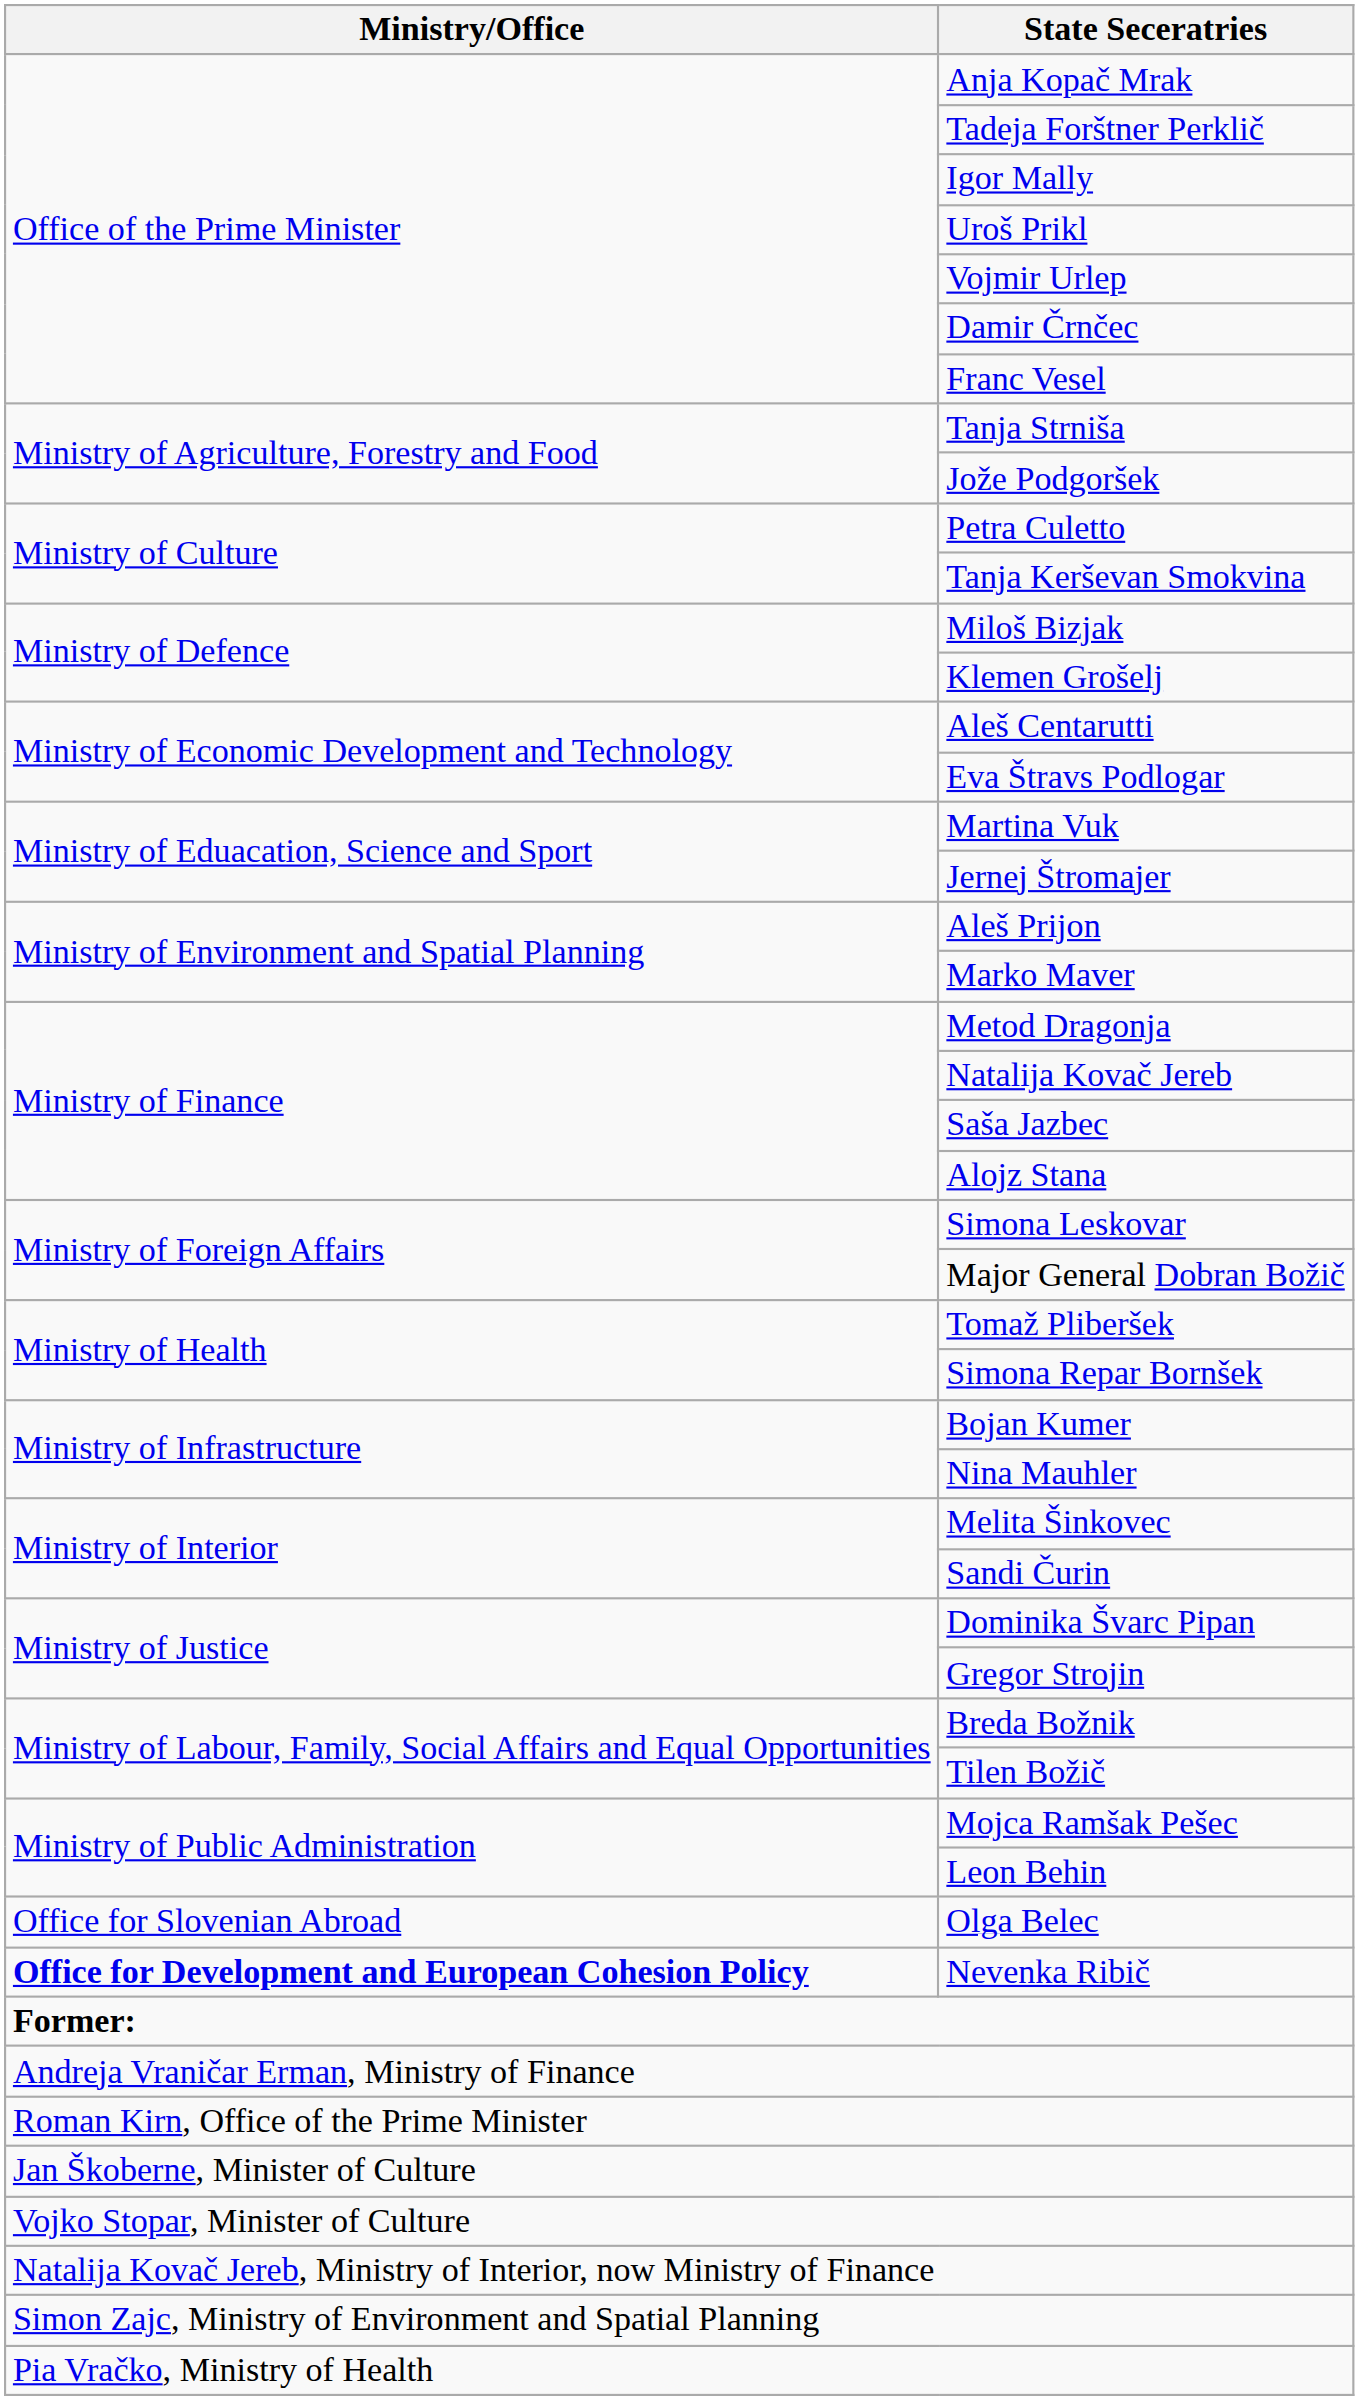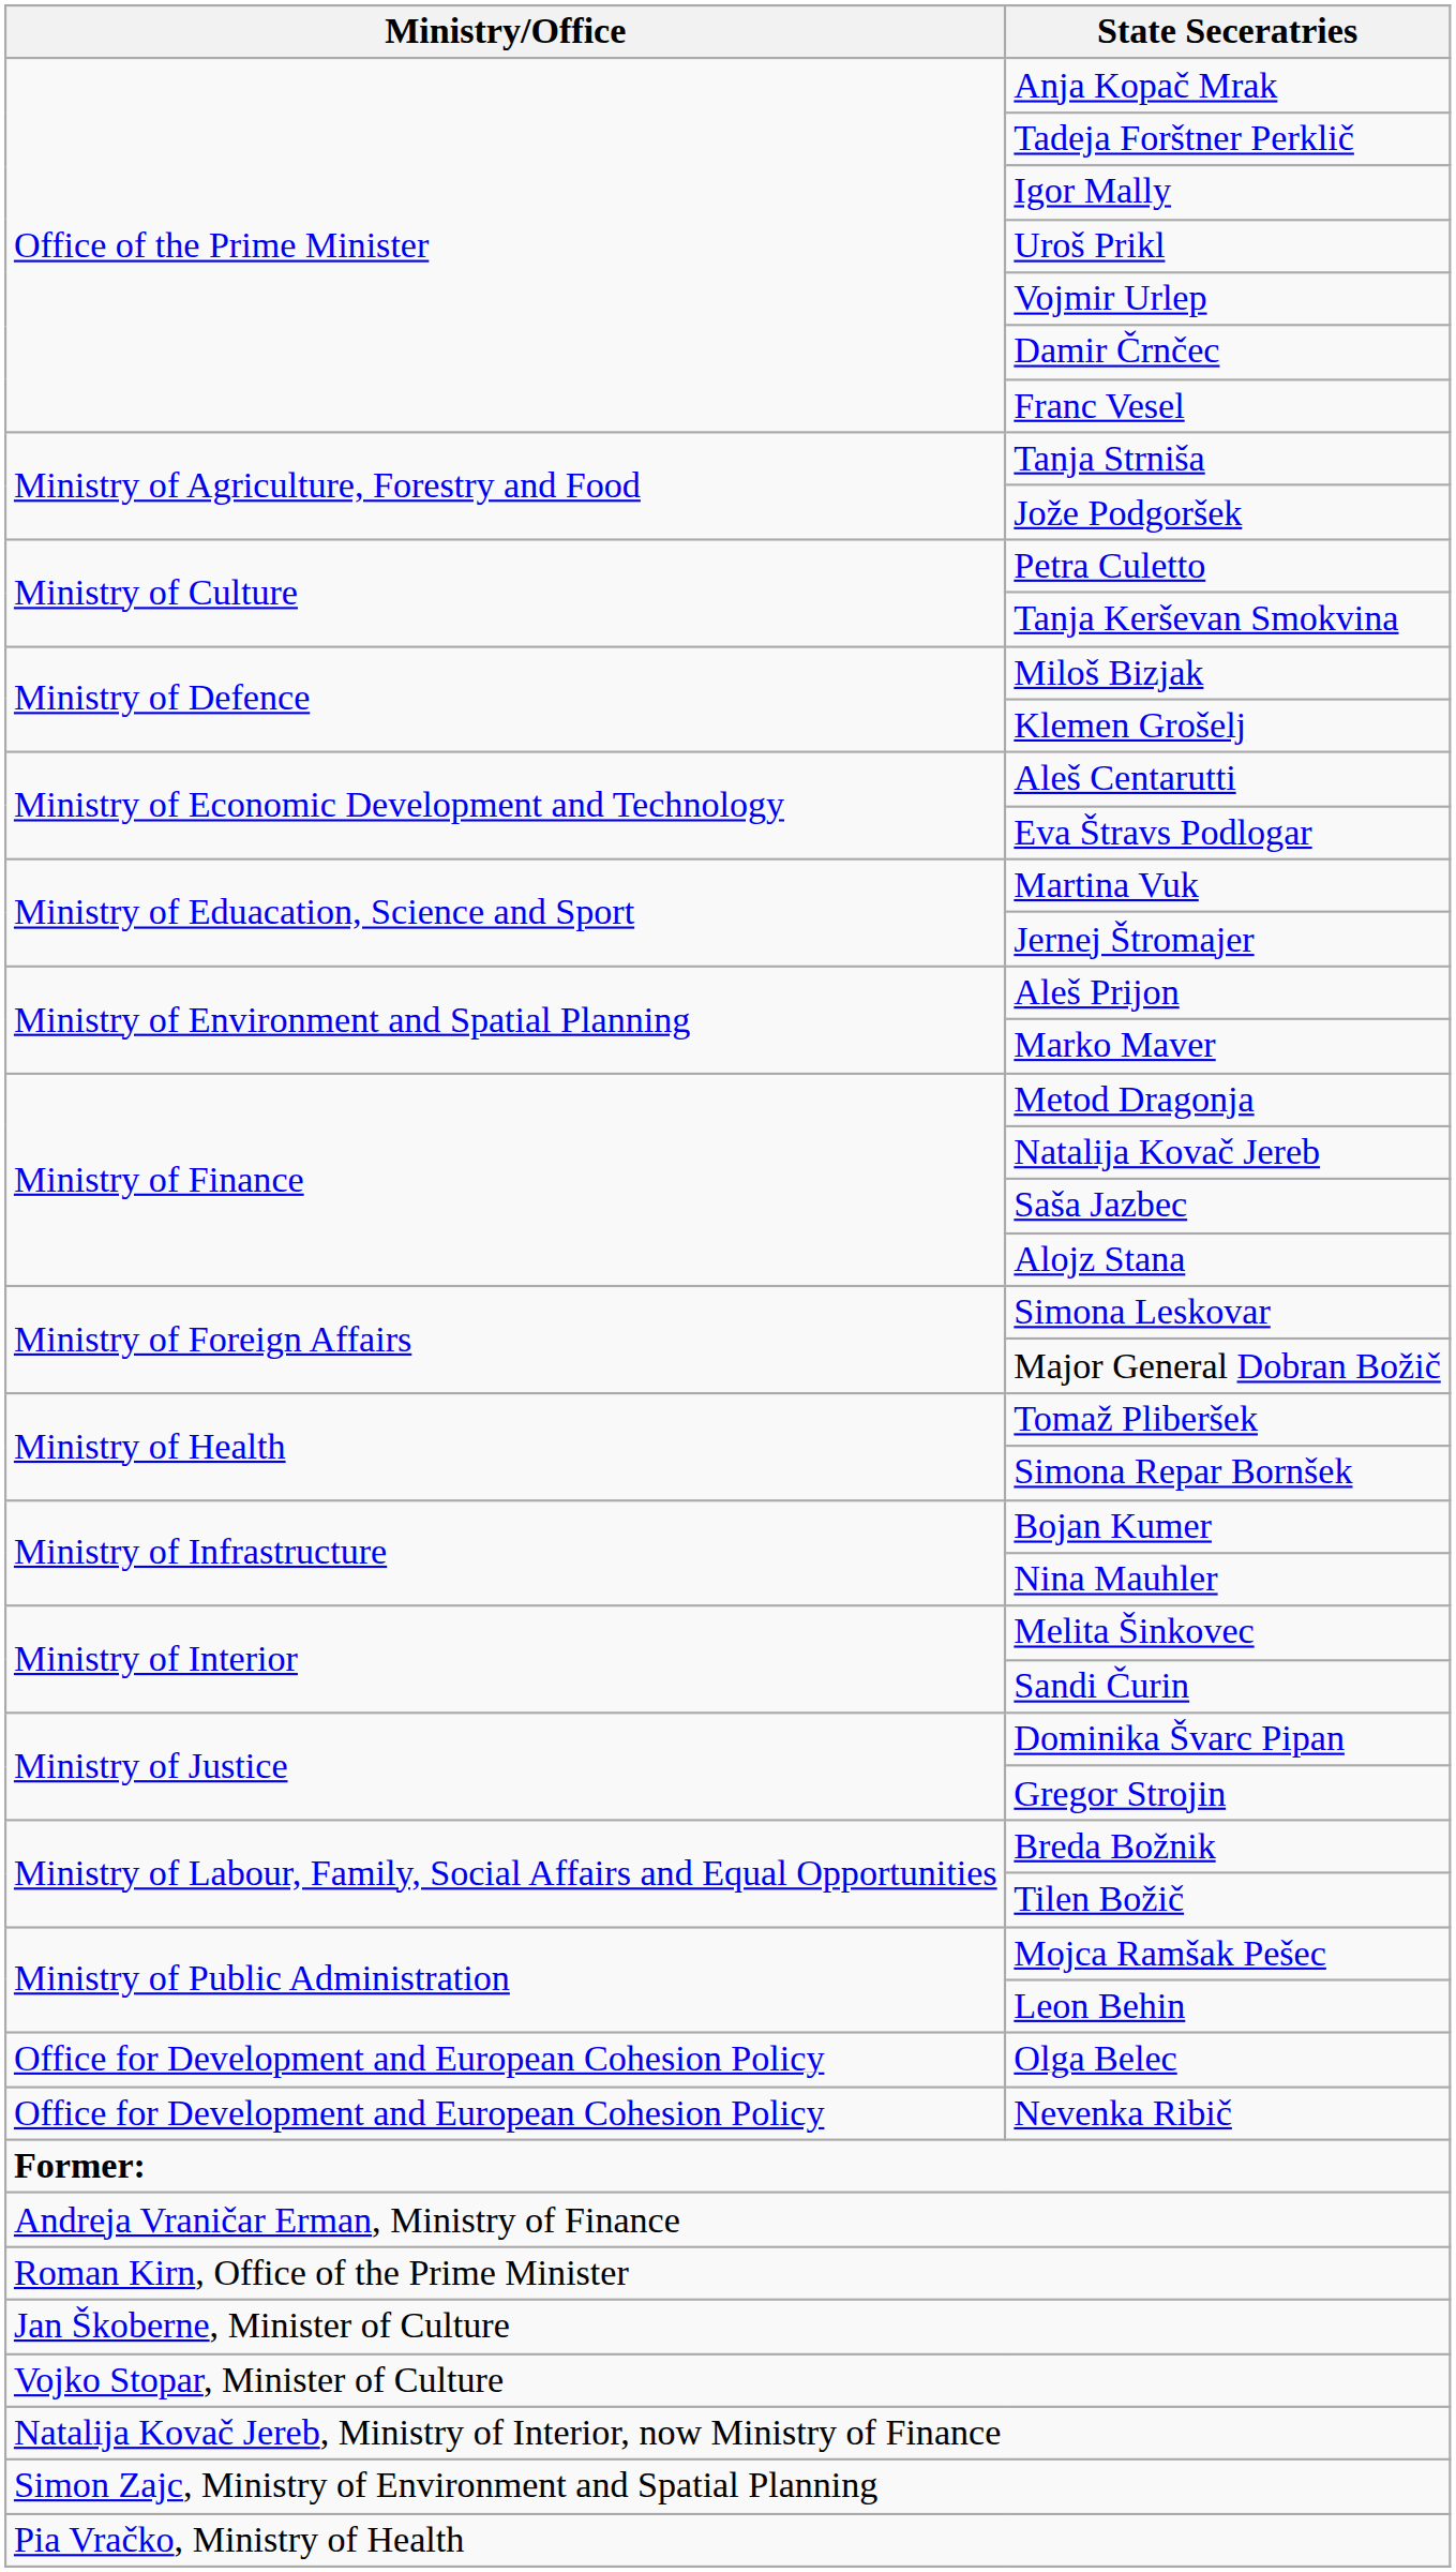 <table class="wikitable" style="line-height:16px;">
 <tr>
 <th>Ministry/Office</th>
 <th>State Seceratries</th>
 </tr>
 <tr>
 <td rowspan="7"><a href='#'>Office of the Prime Minister</a></td>
 <td><a href='#'>Anja Kopač Mrak</a></td>
 </tr>
 <tr>
 <td><a href='#'>Tadeja Forštner Perklič</a></td>
 </tr>
 <tr>
 <td><a href='#'>Igor Mally</a></td>
 </tr>
 <tr>
 <td><a href='#'>Uroš Prikl</a></td>
 </tr>
 <tr>
 <td><a href='#'>Vojmir Urlep</a></td>
 </tr>
 <tr>
 <td><a href='#'>Damir Črnčec</a></td>
 </tr>
 <tr>
 <td><a href='#'>Franc Vesel</a></td>
 </tr>
 <tr>
 <td rowspan="2"><a href='#'>Ministry of Agriculture, Forestry and Food</a></td>
 <td><a href='#'>Tanja Strniša</a></td>
 </tr>
 <tr>
 <td><a href='#'>Jože Podgoršek</a></td>
 </tr>
 <tr>
 <td rowspan="2"><a href='#'>Ministry of Culture</a></td>
 <td><a href='#'>Petra Culetto</a></td>
 </tr>
 <tr>
 <td><a href='#'>Tanja Kerševan Smokvina</a></td>
 </tr>
 <tr>
 <td rowspan="2"><a href='#'>Ministry of Defence</a></td>
 <td><a href='#'>Miloš Bizjak</a></td>
 </tr>
 <tr>
 <td><a href='#'>Klemen Grošelj</a></td>
 </tr>
 <tr>
 <td rowspan="2"><a href='#'>Ministry of Economic Development and Technology</a></td>
 <td><a href='#'>Aleš Centarutti</a></td>
 </tr>
 <tr>
 <td><a href='#'>Eva Štravs Podlogar</a></td>
 </tr>
 <tr>
 <td rowspan="2"><a href='#'>Ministry of Eduacation, Science and Sport</a></td>
 <td><a href='#'>Martina Vuk</a></td>
 </tr>
 <tr>
 <td><a href='#'>Jernej Štromajer</a></td>
 </tr>
 <tr>
 <td rowspan="2"><a href='#'>Ministry of Environment and Spatial Planning</a></td>
 <td><a href='#'>Aleš Prijon</a></td>
 </tr>
 <tr>
 <td><a href='#'>Marko Maver</a></td>
 </tr>
 <tr>
 <td rowspan="4"><a href='#'>Ministry of Finance</a></td>
 <td><a href='#'>Metod Dragonja</a></td>
 </tr>
 <tr>
 <td><a href='#'>Natalija Kovač Jereb</a></td>
 </tr>
 <tr>
 <td><a href='#'>Saša Jazbec</a></td>
 </tr>
 <tr>
 <td><a href='#'>Alojz Stana</a></td>
 </tr>
 <tr>
 <td rowspan="2"><a href='#'>Ministry of Foreign Affairs</a></td>
 <td><a href='#'>Simona Leskovar</a></td>
 </tr>
 <tr>
 <td>Major General <a href='#'>Dobran Božič</a></td>
 </tr>
 <tr>
 <td rowspan="2"><a href='#'>Ministry of Health</a></td>
 <td><a href='#'>Tomaž Pliberšek</a></td>
 </tr>
 <tr>
 <td><a href='#'>Simona Repar Bornšek</a></td>
 </tr>
 <tr>
 <td rowspan="2"><a href='#'>Ministry of Infrastructure</a></td>
 <td><a href='#'>Bojan Kumer</a></td>
 </tr>
 <tr>
 <td><a href='#'>Nina Mauhler</a></td>
 </tr>
 <tr>
 <td rowspan="2"><a href='#'>Ministry of Interior</a></td>
 <td><a href='#'>Melita Šinkovec</a></td>
 </tr>
 <tr>
 <td><a href='#'>Sandi Čurin</a></td>
 </tr>
 <tr>
 <td rowspan="2"><a href='#'>Ministry of Justice</a></td>
 <td><a href='#'>Dominika Švarc Pipan</a></td>
 </tr>
 <tr>
 <td><a href='#'>Gregor Strojin</a></td>
 </tr>
 <tr>
 <td rowspan="2"><a href='#'>Ministry of Labour, Family, Social Affairs and Equal Opportunities</a></td>
 <td><a href='#'>Breda Božnik</a></td>
 </tr>
 <tr>
 <td><a href='#'>Tilen Božič</a></td>
 </tr>
 <tr>
 <td rowspan="2"><a href='#'>Ministry of Public Administration</a></td>
 <td><a href='#'>Mojca Ramšak Pešec</a></td>
 </tr>
 <tr>
 <td><a href='#'>Leon Behin</a></td>
 </tr>
 <tr>
-<td><a href='#'>Office for Slovenian Abroad</a></td>
+<td><a href='#'>Office for Development and European Cohesion Policy</a></td>
 <td><a href='#'>Olga Belec</a></td>
 </tr>
 <tr>
-<td><strong><a href='#'>Office for Development and European Cohesion Policy</a></strong></td>
+<td><a href='#'>Office for Development and European Cohesion Policy</a></td>
 <td><a href='#'>Nevenka Ribič</a></td>
 </tr>
 <tr>
 <td colspan="2"><strong>Former:</strong></td>
 </tr>
 <tr>
 <td colspan="2"><a href='#'>Andreja Vraničar Erman</a>, Ministry of Finance</td>
 </tr>
 <tr>
 <td colspan="2"><a href='#'>Roman Kirn</a>, Office of the Prime Minister</td>
 </tr>
 <tr>
 <td colspan="2"><a href='#'>Jan Škoberne</a>, Minister of Culture</td>
 </tr>
 <tr>
 <td colspan="2"><a href='#'>Vojko Stopar</a>, Minister of Culture</td>
 </tr>
 <tr>
 <td colspan="2"><a href='#'>Natalija Kovač Jereb</a>, Ministry of Interior, now Ministry of Finance</td>
 </tr>
 <tr>
 <td colspan="2"><a href='#'>Simon Zajc</a>, Ministry of Environment and Spatial Planning</td>
 </tr>
 <tr>
 <td colspan="2"><a href='#'>Pia Vračko</a>, Ministry of Health</td>
 </tr>
 </table>
